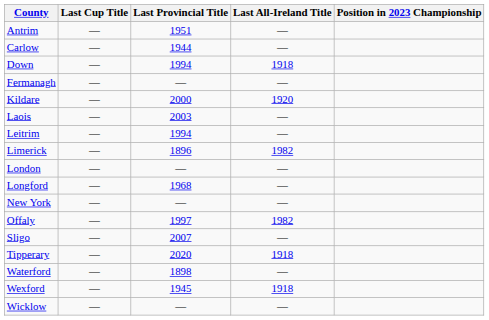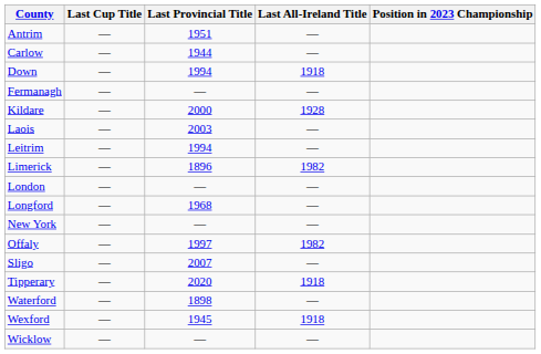 <table class="wikitable sortable" style="text-align:center">
 <tr>
 <th><a href='#'>County</a></th>
 <th>Last Cup Title</th>
 <th>Last Provincial Title</th>
 <th>Last All-Ireland Title</th>
 <th>Position in <a href='#'>2023</a> Championship</th>
 </tr>
 <tr>
 <td style="text-align:left"> <a href='#'>Antrim</a></td>
 <td>—</td>
 <td><a href='#'>1951</a></td>
 <td>—</td>
 <td></td>
 </tr>
 <tr>
 <td style="text-align:left"> <a href='#'>Carlow</a></td>
 <td>—</td>
 <td><a href='#'>1944</a></td>
 <td>—</td>
 <td></td>
 </tr>
 <tr>
 <td style="text-align:left"> <a href='#'>Down</a></td>
 <td>—</td>
 <td><a href='#'>1994</a></td>
 <td><a href='#'>1918</a></td>
 <td></td>
 </tr>
 <tr>
 <td style="text-align:left"><a href='#'>Fermanagh</a></td>
 <td>—</td>
 <td>—</td>
 <td>—</td>
 <td></td>
 </tr>
 <tr>
 <td style="text-align:left"> <a href='#'>Kildare</a></td>
 <td>—</td>
 <td><a href='#'>2000</a></td>
-<td><a href='#'>1920</a></td>
+<td><a href='#'>1928</a></td>
 <td></td>
 </tr>
 <tr>
 <td style="text-align:left"> <a href='#'>Laois</a></td>
 <td>—</td>
 <td><a href='#'>2003</a></td>
 <td>—</td>
 <td></td>
 </tr>
 <tr>
 <td style="text-align:left"> <a href='#'>Leitrim</a></td>
 <td>—</td>
 <td><a href='#'>1994</a></td>
 <td>—</td>
 <td></td>
 </tr>
 <tr>
 <td style="text-align:left"> <a href='#'>Limerick</a></td>
 <td>—</td>
 <td><a href='#'>1896</a></td>
 <td><a href='#'>1982</a></td>
 <td></td>
 </tr>
 <tr>
 <td style="text-align:left"> <a href='#'>London</a></td>
 <td>—</td>
 <td>—</td>
 <td>—</td>
 <td></td>
 </tr>
 <tr>
 <td style="text-align:left"> <a href='#'>Longford</a></td>
 <td>—</td>
 <td><a href='#'>1968</a></td>
 <td>—</td>
 <td></td>
 </tr>
 <tr>
 <td style="text-align:left"> <a href='#'>New York</a></td>
 <td>—</td>
 <td>—</td>
 <td>—</td>
 <td></td>
 </tr>
 <tr>
 <td style="text-align:left"> <a href='#'>Offaly</a></td>
 <td>—</td>
 <td><a href='#'>1997</a></td>
 <td><a href='#'>1982</a></td>
 <td></td>
 </tr>
 <tr>
 <td style="text-align:left"> <a href='#'>Sligo</a></td>
 <td>—</td>
 <td><a href='#'>2007</a></td>
 <td>—</td>
 <td></td>
 </tr>
 <tr>
 <td style="text-align:left"> <a href='#'>Tipperary</a></td>
 <td>—</td>
 <td><a href='#'>2020</a></td>
 <td><a href='#'>1918</a></td>
 <td></td>
 </tr>
 <tr>
 <td style="text-align:left"> <a href='#'>Waterford</a></td>
 <td>—</td>
 <td><a href='#'>1898</a></td>
 <td>—</td>
 <td></td>
 </tr>
 <tr>
 <td style="text-align:left"> <a href='#'>Wexford</a></td>
 <td>—</td>
 <td><a href='#'>1945</a></td>
 <td><a href='#'>1918</a></td>
 <td></td>
 </tr>
 <tr>
 <td style="text-align:left"> <a href='#'>Wicklow</a></td>
 <td>—</td>
 <td>—</td>
 <td>—</td>
 <td></td>
 </tr>
 </table>
